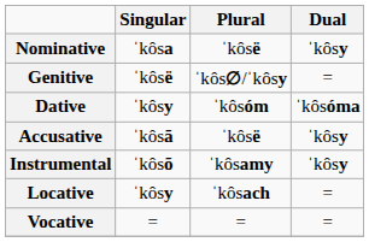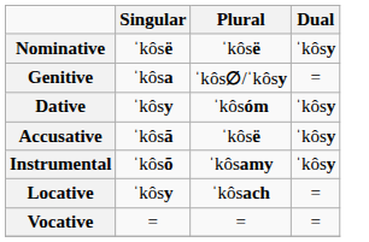 <table class="wikitable" style="text-align:center;">
 <tr>
 <td></td>
 <th>Singular</th>
 <th>Plural</th>
 <th>Dual</th>
 </tr>
 <tr>
 <th>Nominative</th>
-<td>ˈkôs<strong>a</strong></td>
+<td>ˈkôs<strong>ë</strong></td>
 <td>ˈkôs<strong>ë</strong></td>
 <td>ˈkôs<strong>y</strong></td>
 </tr>
 <tr>
 <th>Genitive</th>
-<td>ˈkôs<strong>ë</strong></td>
+<td>ˈkôs<strong>a</strong></td>
 <td>ˈkôs<strong>∅</strong>/ˈkôs<strong>y</strong></td>
 <td>= </td>
 </tr>
 <tr>
 <th>Dative</th>
 <td>ˈkôs<strong>y</strong></td>
 <td>ˈkôs<strong>óm</strong></td>
-<td>ˈkôs<strong>óma</strong></td>
+<td>ˈkôs<strong>y</strong></td>
 </tr>
 <tr>
 <th>Accusative</th>
 <td>ˈkôs<strong>ã</strong></td>
 <td>ˈkôs<strong>ë</strong></td>
 <td>ˈkôs<strong>y</strong></td>
 </tr>
 <tr>
 <th>Instrumental</th>
 <td>ˈkôs<strong>õ</strong></td>
 <td>ˈkôs<strong>amy</strong></td>
 <td>ˈkôs<strong>y</strong></td>
 </tr>
 <tr>
 <th>Locative</th>
 <td>ˈkôs<strong>y</strong></td>
 <td>ˈkôs<strong>ach</strong></td>
 <td>= </td>
 </tr>
 <tr>
 <th>Vocative</th>
 <td>= </td>
 <td>= </td>
 <td>= </td>
 </tr>
 <tr>
 </tr>
 </table>
